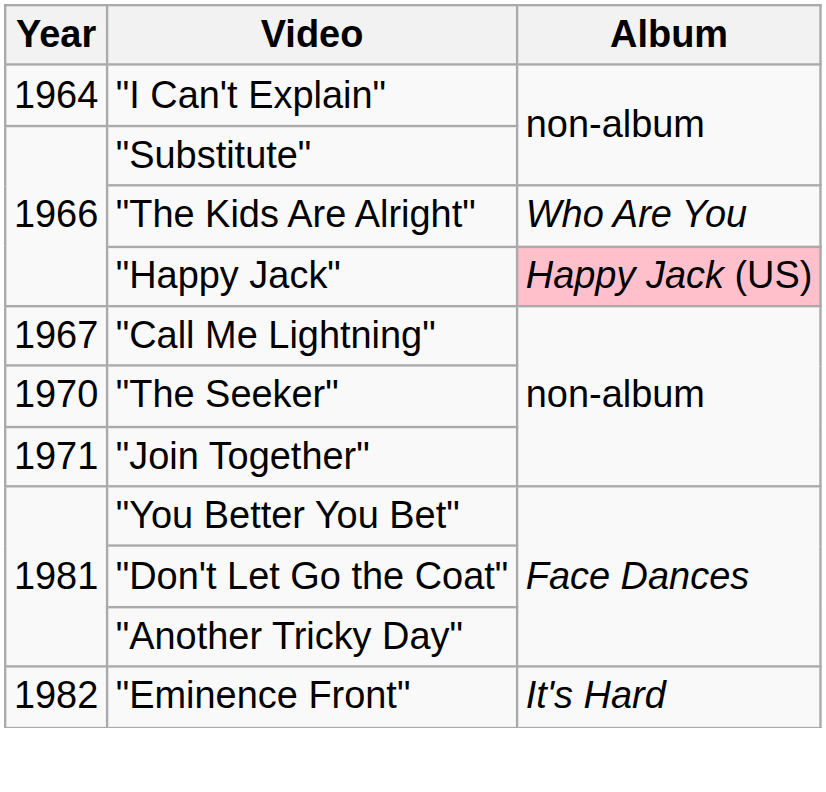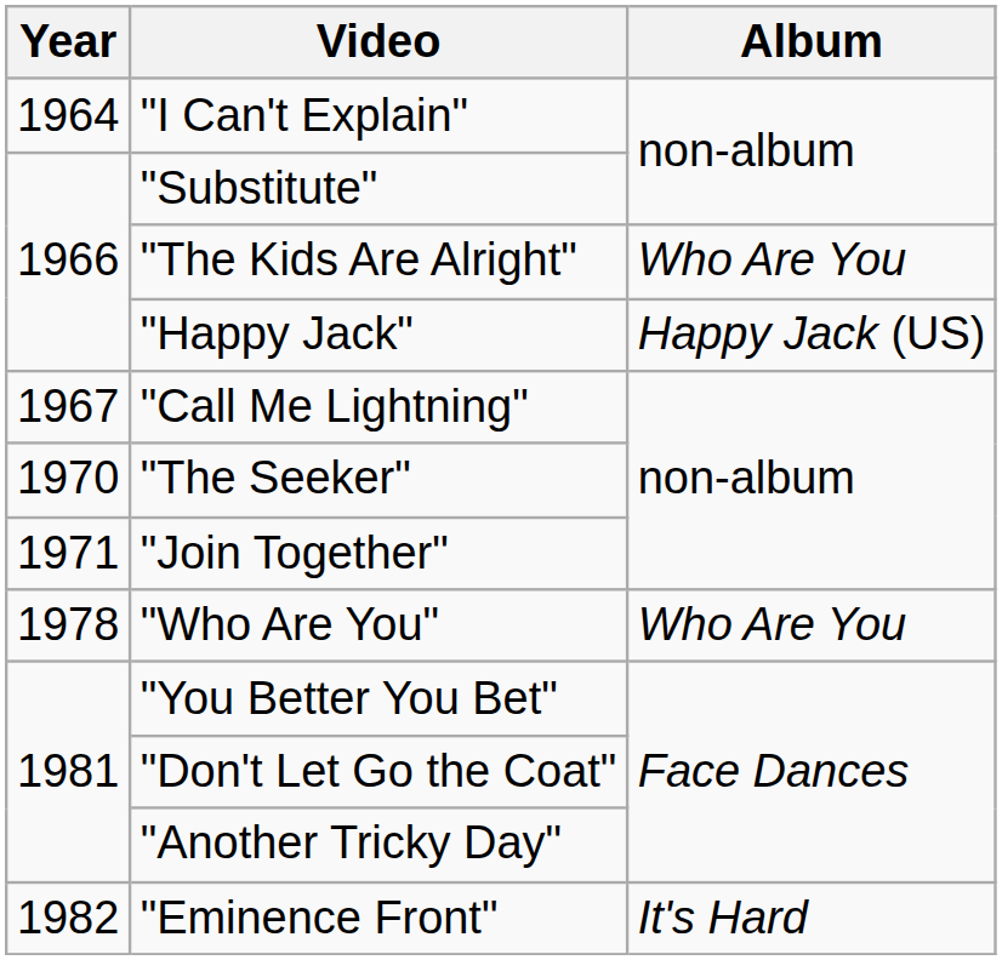 <table class="wikitable">
 <tr>
 <th>Year</th>
 <th>Video</th>
 <th>Album</th>
 </tr>
 <tr>
 <td>1964</td>
 <td>"I Can't Explain"</td>
 <td rowspan="2">non-album</td>
 </tr>
 <tr>
 <td rowspan="3">1966</td>
 <td>"Substitute"</td>
 </tr>
 <tr>
 <td>"The Kids Are Alright"</td>
 <td><em>Who Are You</em></td>
 </tr>
 <tr>
 <td>"Happy Jack"</td>
-<td style="background: pink;"><em>Happy Jack</em> (US)</td>
+<td><em>Happy Jack</em> (US)</td>
 </tr>
 <tr>
 <td>1967</td>
 <td>"Call Me Lightning"</td>
 <td rowspan="3">non-album</td>
 </tr>
 <tr>
 <td>1970</td>
 <td>"The Seeker"</td>
 </tr>
 <tr>
 <td>1971</td>
 <td>"Join Together"</td>
+</tr>
+<tr>
+<td>1978</td>
+<td>"Who Are You"</td>
+<td><em>Who Are You</em></td>
 </tr>
 <tr>
 <td rowspan="3">1981</td>
 <td>"You Better You Bet"</td>
 <td rowspan="3"><em>Face Dances</em></td>
 </tr>
 <tr>
 <td>"Don't Let Go the Coat"</td>
 </tr>
 <tr>
 <td>"Another Tricky Day"</td>
 </tr>
 <tr>
 <td>1982</td>
 <td>"Eminence Front"</td>
 <td><em>It's Hard</em></td>
 </tr>
 </table>
